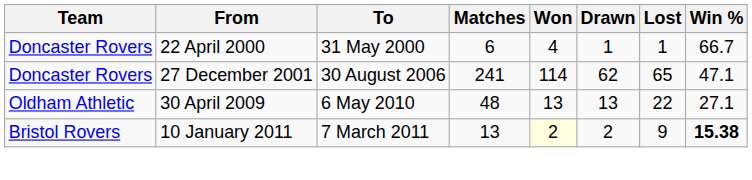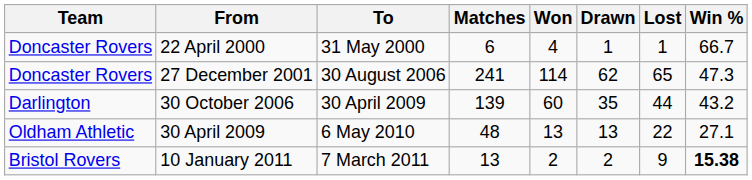 <table class="wikitable" style="text-align: center">
 <tr>
 <th>Team</th>
 <th>From</th>
 <th class="unsortable">To</th>
 <th>Matches</th>
 <th>Won</th>
 <th>Drawn</th>
 <th>Lost</th>
 <th>Win %</th>
 </tr>
 <tr>
 <td align=left><a href='#'>Doncaster Rovers</a></td>
 <td align=left>22 April 2000</td>
 <td align=left>31 May 2000</td>
 <td>6</td>
 <td>4</td>
 <td>1</td>
 <td>1</td>
 <td>66.7</td>
 </tr>
 <tr>
 <td align=left><a href='#'>Doncaster Rovers</a></td>
 <td align=left>27 December 2001</td>
 <td align=left>30 August 2006</td>
 <td>241</td>
 <td>114</td>
 <td>62</td>
 <td>65</td>
-<td>47.1</td>
+<td>47.3</td>
+</tr>
+<tr>
+<td align=left><a href='#'>Darlington</a></td>
+<td align=left>30 October 2006</td>
+<td align=left>30 April 2009</td>
+<td>139</td>
+<td>60</td>
+<td>35</td>
+<td>44</td>
+<td>43.2</td>
 </tr>
 <tr>
 <td align=left><a href='#'>Oldham Athletic</a></td>
 <td align=left>30 April 2009</td>
 <td align=left>6 May 2010</td>
 <td>48</td>
 <td>13</td>
 <td>13</td>
 <td>22</td>
 <td>27.1</td>
 </tr>
 <tr>
 <td align=left><a href='#'>Bristol Rovers</a></td>
 <td align=left>10 January 2011</td>
 <td align=left>7 March 2011</td>
 <td>13</td>
-<td style="background: lightyellow;">2</td>
+<td>2</td>
 <td>2</td>
 <td>9</td>
 <td><strong>15.38</strong></td>
 </tr>
 </table>
